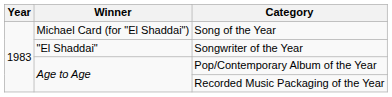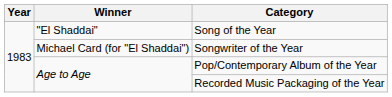 <table class="wikitable">
 <tr>
 <th>Year</th>
 <th>Winner</th>
 <th>Category</th>
 </tr>
 <tr>
 <td rowspan="4">1983</td>
-<td>Michael Card (for "El Shaddai")</td>
+<td>"El Shaddai"</td>
 <td>Song of the Year</td>
 </tr>
 <tr>
-<td>"El Shaddai"</td>
+<td>Michael Card (for "El Shaddai")</td>
 <td>Songwriter of the Year</td>
 </tr>
 <tr>
 <td rowspan="2"><em>Age to Age</em></td>
 <td>Pop/Contemporary Album of the Year</td>
 </tr>
 <tr>
 <td>Recorded Music Packaging of the Year</td>
 </tr>
 </table>
